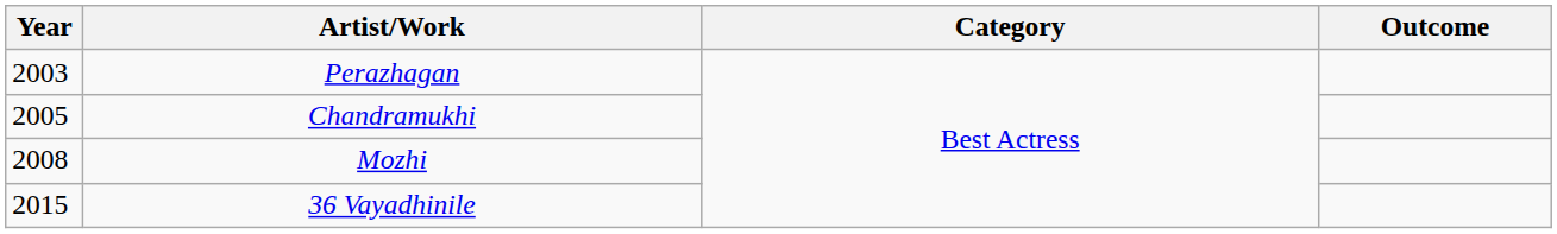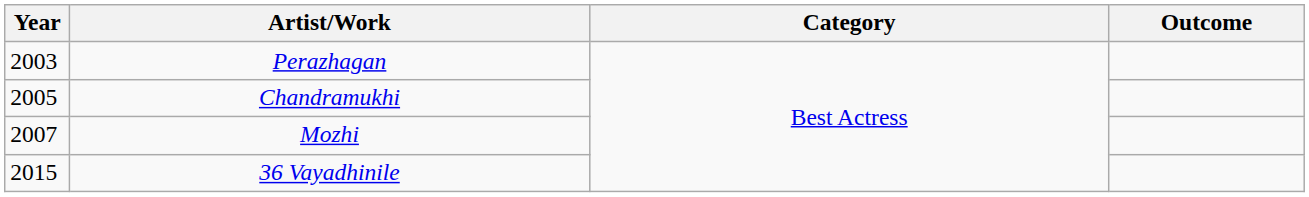 <table class="wikitable" style="width:70%;">
 <tr>
 <th width=5%>Year</th>
 <th style="width:40%;">Artist/Work</th>
 <th style="width:40%;">Category</th>
 <th style="width:15%;">Outcome</th>
 </tr>
 <tr>
 <td style="text-align:left;">2003</td>
 <td style="text-align:center;"><em><a href='#'>Perazhagan</a></em></td>
 <td rowspan="4" style="text-align:center;"><a href='#'>Best Actress</a></td>
 <td></td>
 </tr>
 <tr>
 <td style="text-align:left;">2005</td>
 <td style="text-align:center;"><em><a href='#'>Chandramukhi</a></em></td>
 <td></td>
 </tr>
 <tr>
-<td style="text-align:left;">2008</td>
+<td style="text-align:left;">2007</td>
 <td style="text-align:center;"><em><a href='#'>Mozhi</a></em></td>
 <td></td>
 </tr>
 <tr>
 <td style="text-align:left;">2015</td>
 <td style="text-align:center;"><em><a href='#'>36 Vayadhinile</a></em></td>
 <td></td>
 </tr>
 </table>
